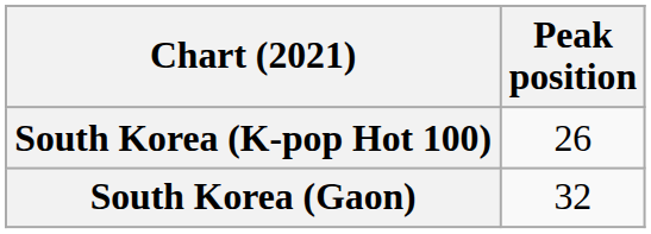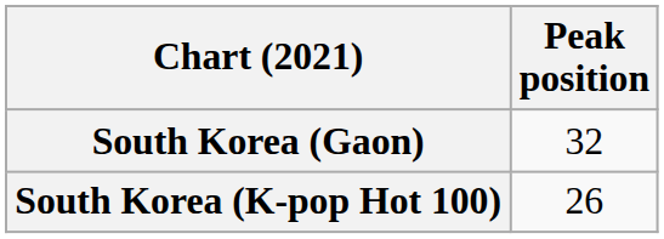 <table class="wikitable plainrowheaders" style="text-align:center">
 <tr>
 <th scope="col">Chart (2021)</th>
 <th scope="col">Peak<br>position</th>
 </tr>
 <tr>
+<th scope="row">South Korea (Gaon)</th>
+<td>32</td>
+</tr>
+<tr>
 <th scope="row">South Korea (K-pop Hot 100)</th>
 <td>26</td>
 </tr>
-<tr>
-<th scope="row">South Korea (Gaon)</th>
-<td>32</td>
-</tr>
 </table>
